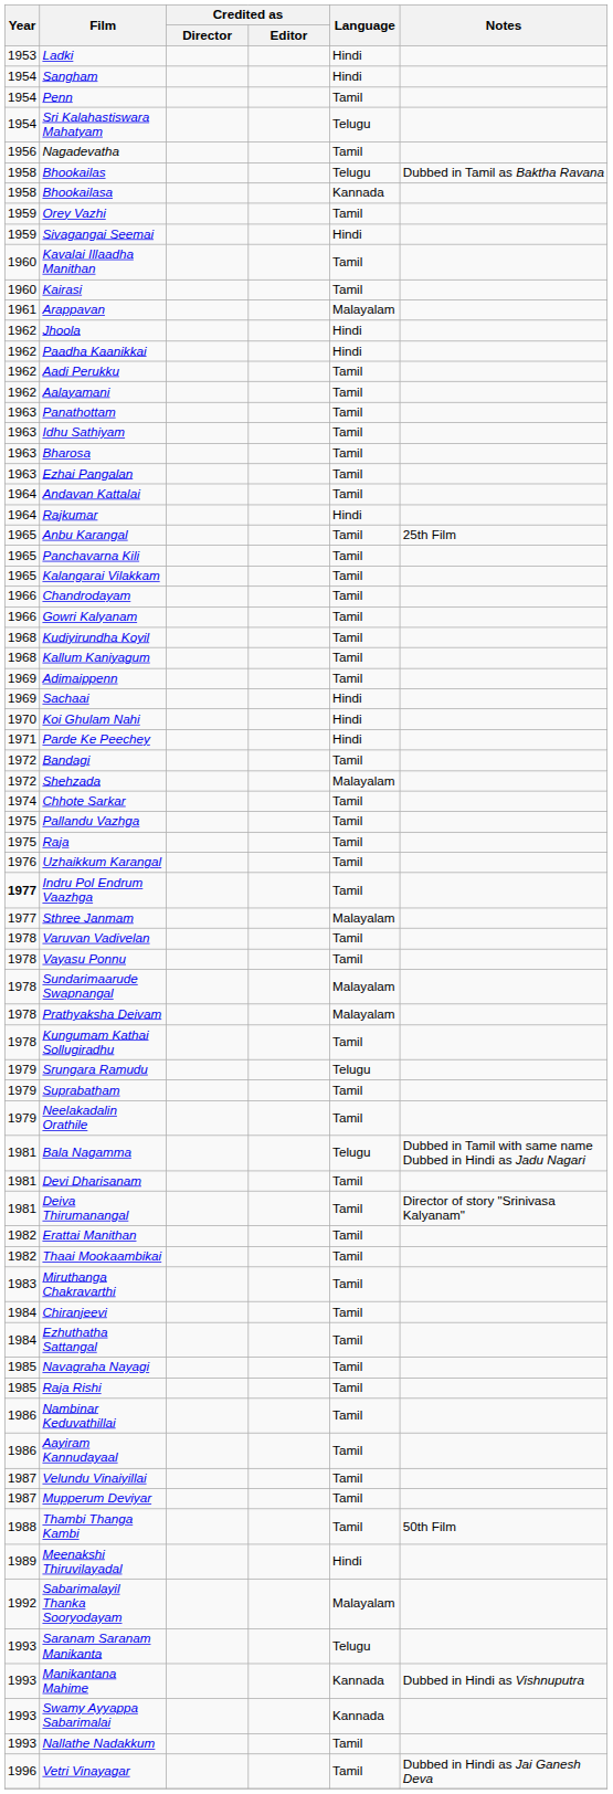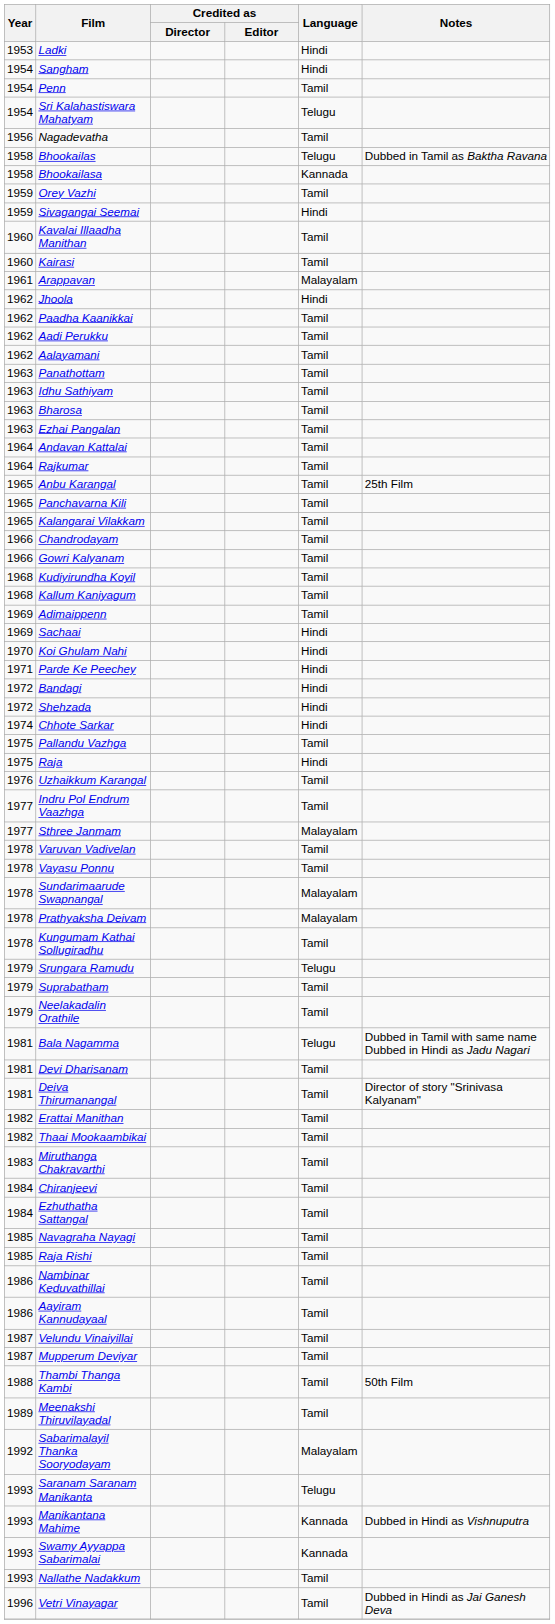 <table class="wikitable sortable">
 <tr>
 <th rowspan="2" style="width:35px;">Year</th>
 <th rowspan="2" style="width:150px;">Film</th>
 <th colspan="2" style="width:195px;">Credited as</th>
 <th rowspan="2" style="text-align:center; width:80px;">Language</th>
 <th rowspan="2"  style="text-align:center; width:250px;" class="unsortable">Notes</th>
 </tr>
 <tr>
 <th style="width:65px;">Director</th>
 <th width=65>Editor</th>
 </tr>
 <tr>
 <td>1953</td>
 <td><em><a href='#'>Ladki</a></em></td>
 <td style="text-align:center;"></td>
 <td style="text-align:center;"></td>
 <td>Hindi</td>
 <td></td>
 </tr>
 <tr>
 <td>1954</td>
 <td><em><a href='#'>Sangham</a></em></td>
 <td style="text-align:center;"></td>
 <td style="text-align:center;"></td>
 <td>Hindi</td>
 <td></td>
 </tr>
 <tr>
 <td>1954</td>
 <td><em><a href='#'>Penn</a></em></td>
 <td style="text-align:center;"></td>
 <td style="text-align:center;"></td>
 <td>Tamil</td>
 <td></td>
 </tr>
 <tr>
 <td>1954</td>
 <td><em><a href='#'>Sri Kalahastiswara Mahatyam</a></em></td>
 <td style="text-align:center;"></td>
 <td style="text-align:center;"></td>
 <td>Telugu</td>
 <td></td>
 </tr>
 <tr>
 <td>1956</td>
 <td><em>Nagadevatha</em></td>
 <td style="text-align:center;"></td>
 <td style="text-align:center;"></td>
 <td>Tamil</td>
 <td></td>
 </tr>
 <tr>
 <td>1958</td>
 <td><em><a href='#'>Bhookailas</a></em></td>
 <td style="text-align:center;"></td>
 <td style="text-align:center;"></td>
 <td>Telugu</td>
 <td>Dubbed in Tamil as <em>Baktha Ravana</em></td>
 </tr>
 <tr>
 <td>1958</td>
 <td><em><a href='#'>Bhookailasa</a></em></td>
 <td style="text-align:center;"></td>
 <td style="text-align:center;"></td>
 <td>Kannada</td>
 <td></td>
 </tr>
 <tr>
 <td>1959</td>
 <td><em><a href='#'>Orey Vazhi</a></em></td>
 <td style="text-align:center;"></td>
 <td style="text-align:center;"></td>
 <td>Tamil</td>
 <td></td>
 </tr>
 <tr>
 <td>1959</td>
 <td><em><a href='#'>Sivagangai Seemai</a></em></td>
 <td style="text-align:center;"></td>
 <td style="text-align:center;"></td>
 <td>Hindi</td>
 <td></td>
 </tr>
 <tr>
 <td>1960</td>
 <td><em><a href='#'>Kavalai Illaadha Manithan</a></em></td>
 <td style="text-align:center;"></td>
 <td style="text-align:center;"></td>
 <td>Tamil</td>
 <td></td>
 </tr>
 <tr>
 <td>1960</td>
 <td><em><a href='#'>Kairasi</a></em></td>
 <td style="text-align:center;"></td>
 <td style="text-align:center;"></td>
 <td>Tamil</td>
 <td></td>
 </tr>
 <tr>
 <td>1961</td>
 <td><em><a href='#'>Arappavan</a></em></td>
 <td style="text-align:center;"></td>
 <td style="text-align:center;"></td>
 <td>Malayalam</td>
 <td></td>
 </tr>
 <tr>
 <td>1962</td>
 <td><em><a href='#'>Jhoola</a></em></td>
 <td style="text-align:center;"></td>
 <td style="text-align:center;"></td>
 <td>Hindi</td>
 <td></td>
 </tr>
 <tr>
 <td>1962</td>
 <td><em><a href='#'>Paadha Kaanikkai</a></em></td>
 <td style="text-align:center;"></td>
 <td style="text-align:center;"></td>
-<td>Hindi</td>
+<td>Tamil</td>
 <td></td>
 </tr>
 <tr>
 <td>1962</td>
 <td><em><a href='#'>Aadi Perukku</a></em></td>
 <td style="text-align:center;"></td>
 <td style="text-align:center;"></td>
 <td>Tamil</td>
 <td></td>
 </tr>
 <tr>
 <td>1962</td>
 <td><em><a href='#'>Aalayamani</a></em></td>
 <td style="text-align:center;"></td>
 <td style="text-align:center;"></td>
 <td>Tamil</td>
 <td></td>
 </tr>
 <tr>
 <td>1963</td>
 <td><em><a href='#'>Panathottam</a></em></td>
 <td style="text-align:center;"></td>
 <td style="text-align:center;"></td>
 <td>Tamil</td>
 <td></td>
 </tr>
 <tr>
 <td>1963</td>
 <td><em><a href='#'>Idhu Sathiyam</a></em></td>
 <td style="text-align:center;"></td>
 <td style="text-align:center;"></td>
 <td>Tamil</td>
 <td></td>
 </tr>
 <tr>
 <td>1963</td>
 <td><em><a href='#'>Bharosa</a></em></td>
 <td style="text-align:center;"></td>
 <td style="text-align:center;"></td>
 <td>Tamil</td>
 <td></td>
 </tr>
 <tr>
 <td>1963</td>
 <td><em><a href='#'>Ezhai Pangalan</a></em></td>
 <td style="text-align:center;"></td>
 <td style="text-align:center;"></td>
 <td>Tamil</td>
 <td></td>
 </tr>
 <tr>
 <td>1964</td>
 <td><em><a href='#'>Andavan Kattalai</a></em></td>
 <td style="text-align:center;"></td>
 <td style="text-align:center;"></td>
 <td>Tamil</td>
 <td></td>
 </tr>
 <tr>
 <td>1964</td>
 <td><em><a href='#'>Rajkumar</a></em></td>
 <td style="text-align:center;"></td>
 <td style="text-align:center;"></td>
-<td>Hindi</td>
+<td>Tamil</td>
 <td></td>
 </tr>
 <tr>
 <td>1965</td>
 <td><em><a href='#'>Anbu Karangal</a></em></td>
 <td style="text-align:center;"></td>
 <td style="text-align:center;"></td>
 <td>Tamil</td>
 <td>25th Film</td>
 </tr>
 <tr>
 <td>1965</td>
 <td><em><a href='#'>Panchavarna Kili</a></em></td>
 <td style="text-align:center;"></td>
 <td style="text-align:center;"></td>
 <td>Tamil</td>
 <td></td>
 </tr>
 <tr>
 <td>1965</td>
 <td><em><a href='#'>Kalangarai Vilakkam</a></em></td>
 <td style="text-align:center;"></td>
 <td style="text-align:center;"></td>
 <td>Tamil</td>
 <td></td>
 </tr>
 <tr>
 <td>1966</td>
 <td><em><a href='#'>Chandrodayam</a></em></td>
 <td style="text-align:center;"></td>
 <td style="text-align:center;"></td>
 <td>Tamil</td>
 <td></td>
 </tr>
 <tr>
 <td>1966</td>
 <td><em><a href='#'>Gowri Kalyanam</a></em></td>
 <td style="text-align:center;"></td>
 <td style="text-align:center;"></td>
 <td>Tamil</td>
 <td></td>
 </tr>
 <tr>
 <td>1968</td>
 <td><em><a href='#'>Kudiyirundha Koyil</a></em></td>
 <td style="text-align:center;"></td>
 <td style="text-align:center;"></td>
 <td>Tamil</td>
 <td></td>
 </tr>
 <tr>
 <td>1968</td>
 <td><em><a href='#'>Kallum Kaniyagum</a></em></td>
 <td style="text-align:center;"></td>
 <td style="text-align:center;"></td>
 <td>Tamil</td>
 <td></td>
 </tr>
 <tr>
 <td>1969</td>
 <td><em><a href='#'>Adimaippenn</a></em></td>
 <td style="text-align:center;"></td>
 <td style="text-align:center;"></td>
 <td>Tamil</td>
 <td></td>
 </tr>
 <tr>
 <td>1969</td>
 <td><em><a href='#'>Sachaai</a></em></td>
 <td style="text-align:center;"></td>
 <td style="text-align:center;"></td>
 <td>Hindi</td>
 <td></td>
 </tr>
 <tr>
 <td>1970</td>
 <td><em><a href='#'>Koi Ghulam Nahi</a></em></td>
 <td style="text-align:center;"></td>
 <td style="text-align:center;"></td>
 <td>Hindi</td>
 <td></td>
 </tr>
 <tr>
 <td>1971</td>
 <td><em><a href='#'>Parde Ke Peechey</a></em></td>
 <td style="text-align:center;"></td>
 <td style="text-align:center;"></td>
 <td>Hindi</td>
 <td></td>
 </tr>
 <tr>
 <td>1972</td>
 <td><em><a href='#'>Bandagi</a></em></td>
 <td style="text-align:center;"></td>
 <td style="text-align:center;"></td>
-<td>Tamil</td>
+<td>Hindi</td>
 <td></td>
 </tr>
 <tr>
 <td>1972</td>
 <td><em><a href='#'>Shehzada</a></em></td>
 <td style="text-align:center;"></td>
 <td style="text-align:center;"></td>
-<td>Malayalam</td>
+<td>Hindi</td>
 <td></td>
 </tr>
 <tr>
 <td>1974</td>
 <td><em><a href='#'>Chhote Sarkar</a></em></td>
 <td style="text-align:center;"></td>
 <td style="text-align:center;"></td>
-<td>Tamil</td>
+<td>Hindi</td>
 <td></td>
 </tr>
 <tr>
 <td>1975</td>
 <td><em><a href='#'>Pallandu Vazhga</a></em></td>
 <td style="text-align:center;"></td>
 <td style="text-align:center;"></td>
 <td>Tamil</td>
 <td></td>
 </tr>
 <tr>
 <td>1975</td>
 <td><em><a href='#'>Raja</a></em></td>
 <td style="text-align:center;"></td>
 <td style="text-align:center;"></td>
-<td>Tamil</td>
+<td>Hindi</td>
 <td></td>
 </tr>
 <tr>
 <td>1976</td>
 <td><em><a href='#'>Uzhaikkum Karangal</a></em></td>
 <td style="text-align:center;"></td>
 <td style="text-align:center;"></td>
 <td>Tamil</td>
 <td></td>
 </tr>
 <tr>
-<td><strong>1977</strong></td>
+<td>1977</td>
 <td><em><a href='#'>Indru Pol Endrum Vaazhga</a></em></td>
 <td style="text-align:center;"></td>
 <td style="text-align:center;"></td>
 <td>Tamil</td>
 <td></td>
 </tr>
 <tr>
 <td>1977</td>
 <td><em><a href='#'>Sthree Janmam</a></em></td>
 <td style="text-align:center;"></td>
 <td style="text-align:center;"></td>
 <td>Malayalam</td>
 <td></td>
 </tr>
 <tr>
 <td>1978</td>
 <td><em><a href='#'>Varuvan Vadivelan</a></em></td>
 <td style="text-align:center;"></td>
 <td style="text-align:center;"></td>
 <td>Tamil</td>
 <td></td>
 </tr>
 <tr>
 <td>1978</td>
 <td><em><a href='#'>Vayasu Ponnu</a></em></td>
 <td style="text-align:center;"></td>
 <td style="text-align:center;"></td>
 <td>Tamil</td>
 <td></td>
 </tr>
 <tr>
 <td>1978</td>
 <td><em><a href='#'>Sundarimaarude Swapnangal</a></em></td>
 <td style="text-align:center;"></td>
 <td style="text-align:center;"></td>
 <td>Malayalam</td>
 <td></td>
 </tr>
 <tr>
 <td>1978</td>
 <td><em><a href='#'>Prathyaksha Deivam</a></em></td>
 <td style="text-align:center;"></td>
 <td style="text-align:center;"></td>
 <td>Malayalam</td>
 <td></td>
 </tr>
 <tr>
 <td>1978</td>
 <td><em><a href='#'>Kungumam Kathai Sollugiradhu</a></em></td>
 <td style="text-align:center;"></td>
 <td style="text-align:center;"></td>
 <td>Tamil</td>
 <td></td>
 </tr>
 <tr>
 <td>1979</td>
 <td><em><a href='#'>Srungara Ramudu</a></em></td>
 <td style="text-align:center;"></td>
 <td style="text-align:center;"></td>
 <td>Telugu</td>
 <td></td>
 </tr>
 <tr>
 <td>1979</td>
 <td><em><a href='#'>Suprabatham</a></em></td>
 <td style="text-align:center;"></td>
 <td style="text-align:center;"></td>
 <td>Tamil</td>
 <td></td>
 </tr>
 <tr>
 <td>1979</td>
 <td><em><a href='#'>Neelakadalin Orathile</a></em></td>
 <td style="text-align:center;"></td>
 <td style="text-align:center;"></td>
 <td>Tamil</td>
 <td></td>
 </tr>
 <tr>
 <td>1981</td>
 <td><em><a href='#'>Bala Nagamma</a></em></td>
 <td style="text-align:center;"></td>
 <td style="text-align:center;"></td>
 <td>Telugu</td>
 <td>Dubbed in Tamil with same name<br>Dubbed in Hindi as <em>Jadu Nagari</em></td>
 </tr>
 <tr>
 <td>1981</td>
 <td><em><a href='#'>Devi Dharisanam</a></em></td>
 <td style="text-align:center;"></td>
 <td style="text-align:center;"></td>
 <td>Tamil</td>
 <td></td>
 </tr>
 <tr>
 <td>1981</td>
 <td><em><a href='#'>Deiva Thirumanangal</a></em></td>
 <td style="text-align:center;"></td>
 <td style="text-align:center;"></td>
 <td>Tamil</td>
 <td>Director of story "Srinivasa Kalyanam"</td>
 </tr>
 <tr>
 <td>1982</td>
 <td><em><a href='#'>Erattai Manithan</a></em></td>
 <td style="text-align:center;"></td>
 <td style="text-align:center;"></td>
 <td>Tamil</td>
 <td></td>
 </tr>
 <tr>
 <td>1982</td>
 <td><em><a href='#'>Thaai Mookaambikai</a></em></td>
 <td style="text-align:center;"></td>
 <td style="text-align:center;"></td>
 <td>Tamil</td>
 <td></td>
 </tr>
 <tr>
 <td>1983</td>
 <td><em><a href='#'>Miruthanga Chakravarthi</a></em></td>
 <td style="text-align:center;"></td>
 <td style="text-align:center;"></td>
 <td>Tamil</td>
 <td></td>
 </tr>
 <tr>
 <td>1984</td>
 <td><em><a href='#'>Chiranjeevi</a></em></td>
 <td style="text-align:center;"></td>
 <td style="text-align:center;"></td>
 <td>Tamil</td>
 <td></td>
 </tr>
 <tr>
 <td>1984</td>
 <td><em><a href='#'>Ezhuthatha Sattangal</a></em></td>
 <td style="text-align:center;"></td>
 <td style="text-align:center;"></td>
 <td>Tamil</td>
 <td></td>
 </tr>
 <tr>
 <td>1985</td>
 <td><em><a href='#'>Navagraha Nayagi</a></em></td>
 <td style="text-align:center;"></td>
 <td style="text-align:center;"></td>
 <td>Tamil</td>
 <td></td>
 </tr>
 <tr>
 <td>1985</td>
 <td><em><a href='#'>Raja Rishi</a></em></td>
 <td style="text-align:center;"></td>
 <td style="text-align:center;"></td>
 <td>Tamil</td>
 <td></td>
 </tr>
 <tr>
 <td>1986</td>
 <td><em><a href='#'>Nambinar Keduvathillai</a></em></td>
 <td style="text-align:center;"></td>
 <td style="text-align:center;"></td>
 <td>Tamil</td>
 <td></td>
 </tr>
 <tr>
 <td>1986</td>
 <td><em><a href='#'>Aayiram Kannudayaal</a></em></td>
 <td style="text-align:center;"></td>
 <td style="text-align:center;"></td>
 <td>Tamil</td>
 <td></td>
 </tr>
 <tr>
 <td>1987</td>
 <td><em><a href='#'>Velundu Vinaiyillai</a></em></td>
 <td style="text-align:center;"></td>
 <td style="text-align:center;"></td>
 <td>Tamil</td>
 <td></td>
 </tr>
 <tr>
 <td>1987</td>
 <td><em><a href='#'>Mupperum Deviyar</a></em></td>
 <td style="text-align:center;"></td>
 <td style="text-align:center;"></td>
 <td>Tamil</td>
 <td></td>
 </tr>
 <tr>
 <td>1988</td>
 <td><em><a href='#'>Thambi Thanga Kambi</a></em></td>
 <td style="text-align:center;"></td>
 <td style="text-align:center;"></td>
 <td>Tamil</td>
 <td>50th Film</td>
 </tr>
 <tr>
 <td>1989</td>
 <td><em><a href='#'>Meenakshi Thiruvilayadal</a></em></td>
 <td style="text-align:center;"></td>
 <td style="text-align:center;"></td>
-<td>Hindi</td>
+<td>Tamil</td>
 <td></td>
 </tr>
 <tr>
 <td>1992</td>
 <td><em><a href='#'>Sabarimalayil Thanka Sooryodayam</a></em></td>
 <td style="text-align:center;"></td>
 <td style="text-align:center;"></td>
 <td>Malayalam</td>
 <td></td>
 </tr>
 <tr>
 <td>1993</td>
 <td><em><a href='#'>Saranam Saranam Manikanta</a></em></td>
 <td style="text-align:center;"></td>
 <td style="text-align:center;"></td>
 <td>Telugu</td>
 <td></td>
 </tr>
 <tr>
 <td>1993</td>
 <td><em><a href='#'>Manikantana Mahime</a></em></td>
 <td style="text-align:center;"></td>
 <td style="text-align:center;"></td>
 <td>Kannada</td>
 <td>Dubbed in Hindi as <em>Vishnuputra</em></td>
 </tr>
 <tr>
 <td>1993</td>
 <td><em><a href='#'>Swamy Ayyappa Sabarimalai</a></em></td>
 <td style="text-align:center;"></td>
 <td style="text-align:center;"></td>
 <td>Kannada</td>
 <td></td>
 </tr>
 <tr>
 <td>1993</td>
 <td><em><a href='#'>Nallathe Nadakkum</a></em></td>
 <td style="text-align:center;"></td>
 <td style="text-align:center;"></td>
 <td>Tamil</td>
 <td></td>
 </tr>
 <tr>
 <td>1996</td>
 <td><em><a href='#'>Vetri Vinayagar</a></em></td>
 <td style="text-align:center;"></td>
 <td style="text-align:center;"></td>
 <td>Tamil</td>
 <td>Dubbed in Hindi as <em>Jai Ganesh Deva</em></td>
 </tr>
 <tr>
 </tr>
 </table>
